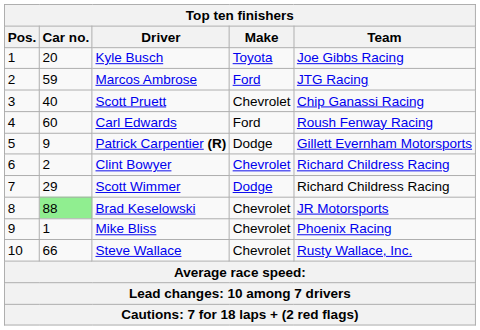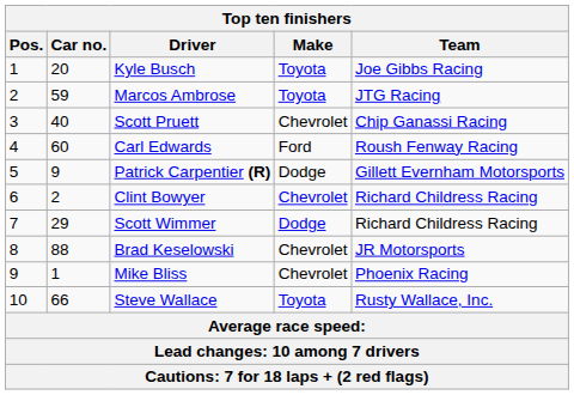 <table class="wikitable" style="font-size: 90%;">
 <tr>
 <th colspan=9>Top ten finishers</th>
 </tr>
 <tr>
 <th>Pos.</th>
 <th>Car no.</th>
 <th>Driver</th>
 <th>Make</th>
 <th>Team</th>
 </tr>
 <tr>
 <td>1</td>
 <td>20</td>
 <td><a href='#'>Kyle Busch</a></td>
 <td><a href='#'>Toyota</a></td>
 <td><a href='#'>Joe Gibbs Racing</a></td>
 </tr>
 <tr>
 <td>2</td>
 <td>59</td>
 <td><a href='#'>Marcos Ambrose</a></td>
-<td><a href='#'>Ford</a></td>
+<td><a href='#'>Toyota</a></td>
 <td><a href='#'>JTG Racing</a></td>
 </tr>
 <tr>
 <td>3</td>
 <td>40</td>
 <td><a href='#'>Scott Pruett</a></td>
 <td>Chevrolet</td>
 <td><a href='#'>Chip Ganassi Racing</a></td>
 </tr>
 <tr>
 <td>4</td>
 <td>60</td>
 <td><a href='#'>Carl Edwards</a></td>
 <td>Ford</td>
 <td><a href='#'>Roush Fenway Racing</a></td>
 </tr>
 <tr>
 <td>5</td>
 <td>9</td>
 <td><a href='#'>Patrick Carpentier</a> <strong>(R)</strong></td>
 <td>Dodge</td>
 <td><a href='#'>Gillett Evernham Motorsports</a></td>
 </tr>
 <tr>
 <td>6</td>
 <td>2</td>
 <td><a href='#'>Clint Bowyer</a></td>
 <td><a href='#'>Chevrolet</a></td>
 <td><a href='#'>Richard Childress Racing</a></td>
 </tr>
 <tr>
 <td>7</td>
 <td>29</td>
 <td><a href='#'>Scott Wimmer</a></td>
 <td><a href='#'>Dodge</a></td>
 <td>Richard Childress Racing</td>
 </tr>
 <tr>
 <td>8</td>
-<td style="background: lightgreen;">88</td>
+<td>88</td>
 <td><a href='#'>Brad Keselowski</a></td>
 <td>Chevrolet</td>
 <td><a href='#'>JR Motorsports</a></td>
 </tr>
 <tr>
 <td>9</td>
 <td>1</td>
 <td><a href='#'>Mike Bliss</a></td>
 <td>Chevrolet</td>
 <td><a href='#'>Phoenix Racing</a></td>
 </tr>
 <tr>
 <td>10</td>
 <td>66</td>
 <td><a href='#'>Steve Wallace</a></td>
-<td>Chevrolet</td>
+<td><a href='#'>Toyota</a></td>
 <td><a href='#'>Rusty Wallace, Inc.</a></td>
 </tr>
 <tr>
 <th colspan=9>Average race speed: </th>
 </tr>
 <tr>
 <th colspan=9>Lead changes: 10 among 7 drivers</th>
 </tr>
 <tr>
 <th colspan=9>Cautions: 7 for 18 laps + (2 red flags)</th>
 </tr>
 </table>
